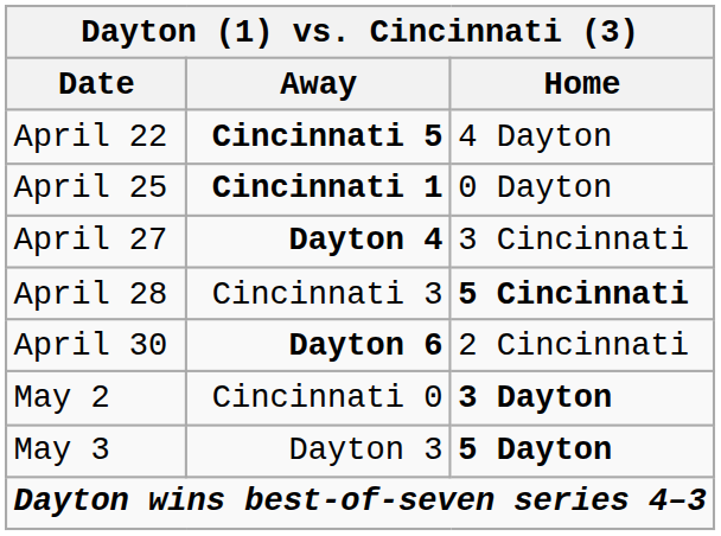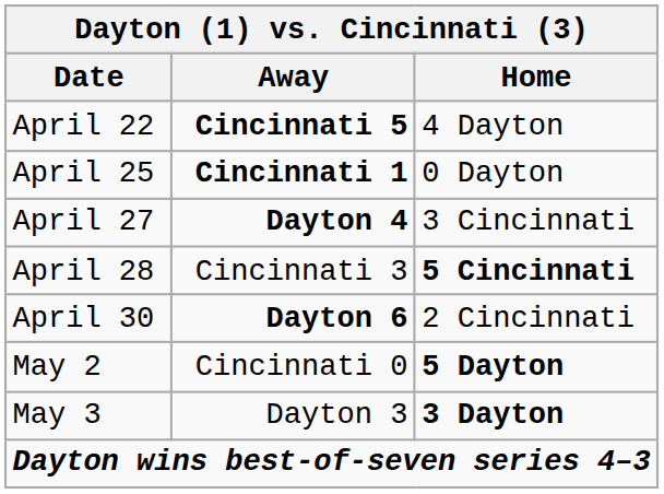 <table class="wikitable">
 <tr>
 <th bgcolor="#DDDDDD" colspan="4">Dayton (1) vs. Cincinnati (3)</th>
 </tr>
 <tr>
 <th>Date</th>
 <th>Away</th>
 <th>Home</th>
 </tr>
 <tr>
 <td>April 22</td>
 <td align="right"><strong>Cincinnati 5</strong></td>
 <td>4 Dayton</td>
 </tr>
 <tr>
 <td>April 25</td>
 <td align="right"><strong>Cincinnati 1</strong></td>
 <td>0 Dayton</td>
 </tr>
 <tr>
 <td>April 27</td>
 <td align="right"><strong>Dayton 4</strong></td>
 <td>3 Cincinnati</td>
 </tr>
 <tr>
 <td>April 28</td>
 <td align="right">Cincinnati 3</td>
 <td><strong>5 Cincinnati</strong></td>
 </tr>
 <tr>
 <td>April 30</td>
 <td align="right"><strong>Dayton 6</strong></td>
 <td>2 Cincinnati</td>
 </tr>
 <tr>
 <td>May 2</td>
 <td align="right">Cincinnati 0</td>
-<td><strong>3 Dayton</strong></td>
+<td><strong>5 Dayton</strong></td>
 </tr>
 <tr>
 <td>May 3</td>
 <td align="right">Dayton 3</td>
-<td><strong>5 Dayton</strong></td>
+<td><strong>3 Dayton</strong></td>
 </tr>
 <tr align="center">
 <td colspan="4"><strong><em>Dayton wins best-of-seven series 4–3</em></strong></td>
 </tr>
 </table>
